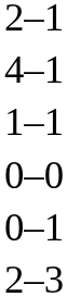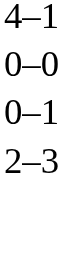 <table cellspacing=1 width=70%>
 <tr>
 <th width=25%></th>
 <th width=30%></th>
 <th width=15%></th>
 <th width=30%></th>
 </tr>
 <tr>
 <td></td>
 <td align=right></td>
-<td align=center>2–1</td>
-<td></td>
-</tr>
-<tr>
-<td></td>
-<td align=right></td>
 <td align=center>4–1</td>
-<td></td>
-</tr>
-<tr>
-<td></td>
-<td align=right></td>
-<td align=center>1–1</td>
 <td></td>
 </tr>
 <tr>
 <td></td>
 <td align=right></td>
 <td align=center>0–0</td>
 <td></td>
 </tr>
 <tr>
 <td></td>
 <td align=right></td>
 <td align=center>0–1</td>
 <td></td>
 </tr>
 <tr>
 <td></td>
 <td align=right></td>
 <td align=center>2–3</td>
 <td></td>
 </tr>
 </table>
